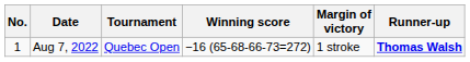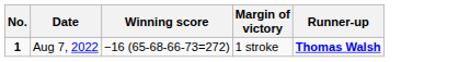 <table class="wikitable" style="font-size:95%;">
 <tr>
 <th>No.</th>
 <th>Date</th>
-<th>Tournament</th>
 <th>Winning score</th>
 <th>Margin of<br>victory</th>
 <th>Runner-up</th>
 </tr>
 <tr>
-<td align=center>1</td>
+<td align=center><strong>1</strong></td>
 <td align=right>Aug 7, <a href='#'>2022</a></td>
-<td><a href='#'>Quebec Open</a></td>
 <td>−16 (65-68-66-73=272)</td>
 <td>1 stroke</td>
 <td><strong> <a href='#'>Thomas Walsh</a></strong></td>
 </tr>
 </table>
